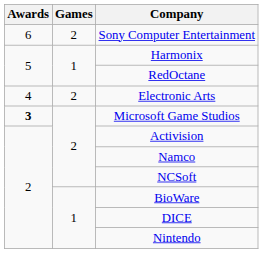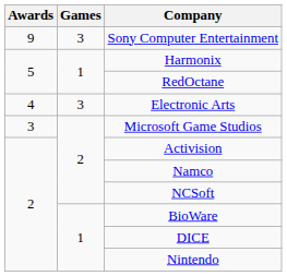 <table class="wikitable floatright" rowspan="2" style="text-align:center;" background: #f6e39c;>
 <tr>
 <th scope="col">Awards</th>
 <th scope="col">Games</th>
 <th scope="col">Company</th>
 </tr>
 <tr>
-<td>6</td>
-<td>2</td>
+<td>9</td>
+<td>3</td>
 <td><a href='#'>Sony Computer Entertainment</a></td>
 </tr>
 <tr>
 <td rowspan=2>5</td>
 <td rowspan=2>1</td>
 <td><a href='#'>Harmonix</a></td>
 </tr>
 <tr>
 <td><a href='#'>RedOctane</a></td>
 </tr>
 <tr>
 <td>4</td>
-<td>2</td>
+<td>3</td>
 <td><a href='#'>Electronic Arts</a></td>
 </tr>
 <tr>
-<td><strong>3</strong></td>
+<td>3</td>
 <td rowspan=4>2</td>
 <td><a href='#'>Microsoft Game Studios</a></td>
 </tr>
 <tr>
 <td rowspan=6>2</td>
 <td><a href='#'>Activision</a></td>
 </tr>
 <tr>
 <td><a href='#'>Namco</a></td>
 </tr>
 <tr>
 <td><a href='#'>NCSoft</a></td>
 </tr>
 <tr>
 <td rowspan=3>1</td>
 <td><a href='#'>BioWare</a></td>
 </tr>
 <tr>
 <td><a href='#'>DICE</a></td>
 </tr>
 <tr>
 <td><a href='#'>Nintendo</a></td>
 </tr>
 </table>
